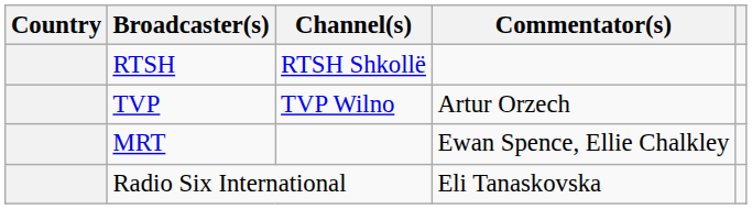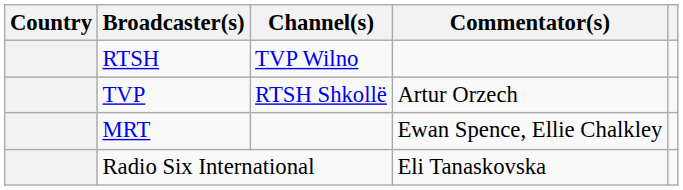 <table class="wikitable plainrowheaders">
 <tr>
 <th scope="col">Country</th>
 <th scope="col">Broadcaster(s)</th>
 <th scope="col">Channel(s)</th>
 <th scope="col">Commentator(s)</th>
 <th scope="col"></th>
 </tr>
 <tr>
 <th scope="row"></th>
 <td><a href='#'>RTSH</a></td>
-<td><a href='#'>RTSH Shkollë</a></td>
+<td><a href='#'>TVP Wilno</a></td>
 <td></td>
 <td></td>
 </tr>
 <tr>
 <th scope="row"></th>
 <td><a href='#'>TVP</a></td>
-<td><a href='#'>TVP Wilno</a></td>
+<td><a href='#'>RTSH Shkollë</a></td>
 <td>Artur Orzech</td>
 <td></td>
 </tr>
 <tr>
 <th scope="row"></th>
 <td><a href='#'>MRT</a></td>
 <td></td>
 <td>Ewan Spence, Ellie Chalkley</td>
 <td></td>
 </tr>
 <tr>
 <th scope="row"></th>
 <td colspan="2">Radio Six International</td>
 <td>Eli Tanaskovska</td>
 <td></td>
 </tr>
 </table>
